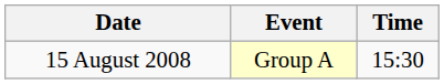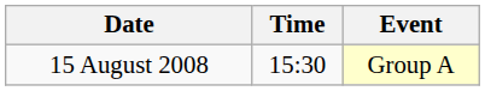 <table class = "wikitable" style="text-align:center;">
 <tr>
 <th width=150>Date</th>
+<th width=50>Time</th>
 <th width=80>Event</th>
-<th width=50>Time</th>
 </tr>
 <tr>
 <td>15 August 2008</td>
+<td>15:30</td>
 <td bgcolor=ffffcc>Group A</td>
-<td>15:30</td>
 </tr>
 </table>
